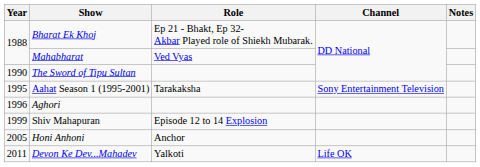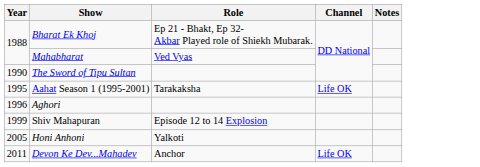 <table class="wikitable">
 <tr>
 <th>Year</th>
 <th>Show</th>
 <th>Role</th>
 <th>Channel</th>
 <th>Notes</th>
 </tr>
 <tr>
 <td rowspan="2">1988</td>
 <td><em><a href='#'>Bharat Ek Khoj</a></em></td>
 <td>Ep 21 - Bhakt, Ep 32-<br><a href='#'>Akbar</a> Played role of Shiekh Mubarak.</td>
 <td Rowspan="3"><a href='#'>DD National</a></td>
 <td></td>
 </tr>
 <tr>
 <td><em><a href='#'>Mahabharat</a></em></td>
 <td><a href='#'>Ved Vyas</a></td>
 <td></td>
 </tr>
 <tr>
 <td>1990</td>
 <td><em><a href='#'>The Sword of Tipu Sultan</a></em></td>
 <td></td>
 <td></td>
 </tr>
 <tr>
 <td>1995</td>
 <td><a href='#'>Aahat</a> Season 1 (1995-2001)</td>
 <td>Tarakaksha</td>
-<td><a href='#'>Sony Entertainment Television</a></td>
+<td><a href='#'>Life OK</a></td>
 <td></td>
 </tr>
 <tr>
 <td>1996</td>
 <td><em>Aghori</em></td>
 <td></td>
 <td></td>
 <td></td>
 </tr>
 <tr>
 <td>1999</td>
 <td>Shiv Mahapuran</td>
 <td>Episode 12 to 14 <a href='#'>Explosion</a></td>
 <td></td>
 <td></td>
 </tr>
 <tr>
 <td>2005</td>
 <td><em>Honi Anhoni</em></td>
-<td>Anchor</td>
+<td>Yalkoti</td>
 <td></td>
 <td></td>
 </tr>
 <tr>
 <td>2011</td>
 <td><em><a href='#'>Devon Ke Dev...Mahadev</a></em></td>
-<td>Yalkoti</td>
+<td>Anchor</td>
 <td><a href='#'>Life OK</a></td>
 <td></td>
 </tr>
 </table>
